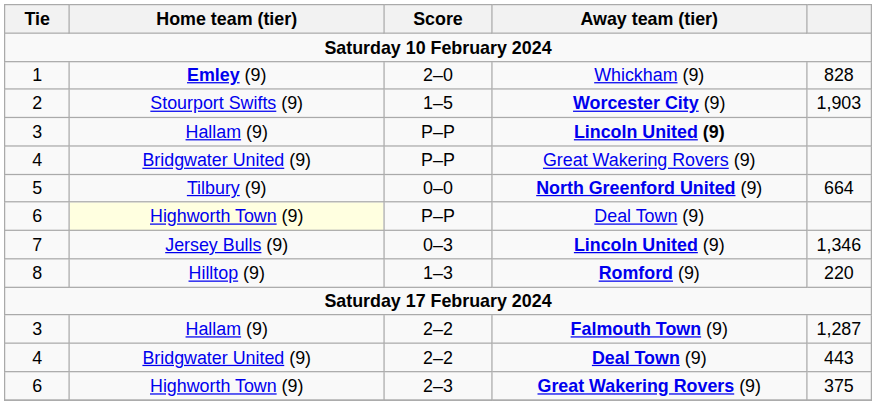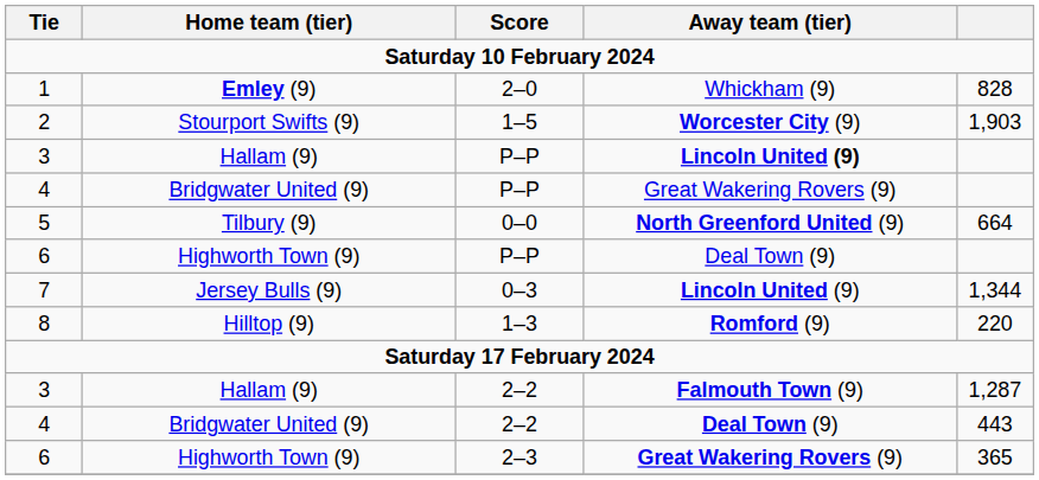 <table class="wikitable" style="width:700px;text-align:center;font-size:90%">
 <tr>
 <th scope="col" style="width: 7.50%">Tie</th>
 <th scope="col" style="width:36.25%">Home team (tier)</th>
 <th scope="col" style="width:12.50%">Score</th>
 <th scope="col" style="width:36.25%">Away team (tier)</th>
 <th scope="col" style="width: 7.50%"></th>
 </tr>
 <tr>
 <td colspan="5"><strong>Saturday 10 February 2024</strong></td>
 </tr>
 <tr>
 <td>1</td>
 <td><strong><a href='#'>Emley</a></strong> (9)</td>
 <td>2–0</td>
 <td><a href='#'>Whickham</a> (9)</td>
 <td>828</td>
 </tr>
 <tr>
 <td>2</td>
 <td><a href='#'>Stourport Swifts</a> (9)</td>
 <td>1–5</td>
 <td><strong><a href='#'>Worcester City</a></strong> (9)</td>
 <td>1,903</td>
 </tr>
 <tr>
 <td>3</td>
 <td><a href='#'>Hallam</a> (9)</td>
 <td>P–P</td>
 <td><strong><a href='#'>Lincoln United</a> (9)</strong></td>
 <td></td>
 </tr>
 <tr>
 <td>4</td>
 <td><a href='#'>Bridgwater United</a> (9)</td>
 <td>P–P</td>
 <td><a href='#'>Great Wakering Rovers</a> (9)</td>
 <td></td>
 </tr>
 <tr>
 <td>5</td>
 <td><a href='#'> Tilbury</a> (9)</td>
 <td>0–0 </td>
 <td><strong><a href='#'>North Greenford United</a></strong> (9)</td>
 <td>664</td>
 </tr>
 <tr>
 <td>6</td>
-<td style="background: lightyellow;"><a href='#'>Highworth Town</a> (9)</td>
+<td><a href='#'>Highworth Town</a> (9)</td>
 <td>P–P</td>
 <td><a href='#'>Deal Town</a> (9)</td>
 <td></td>
 </tr>
 <tr>
 <td>7</td>
 <td><a href='#'>Jersey Bulls</a> (9)</td>
 <td>0–3</td>
 <td><strong><a href='#'>Lincoln United</a></strong> (9)</td>
-<td>1,346</td>
+<td>1,344</td>
 </tr>
 <tr>
 <td>8</td>
 <td><a href='#'>Hilltop</a> (9)</td>
 <td>1–3</td>
 <td><strong><a href='#'>Romford</a></strong> (9)</td>
 <td>220</td>
 </tr>
 <tr>
 <td colspan="5"><strong>Saturday 17 February 2024</strong></td>
 </tr>
 <tr>
 <td>3</td>
 <td><a href='#'>Hallam</a> (9)</td>
 <td>2–2 </td>
 <td><strong><a href='#'>Falmouth Town</a></strong> (9)</td>
 <td>1,287</td>
 </tr>
 <tr>
 <td>4</td>
 <td><a href='#'>Bridgwater United</a> (9)</td>
 <td>2–2 </td>
 <td><strong><a href='#'>Deal Town</a></strong> (9)</td>
 <td>443</td>
 </tr>
 <tr>
 <td>6</td>
 <td><a href='#'>Highworth Town</a> (9)</td>
 <td>2–3</td>
 <td><strong><a href='#'>Great Wakering Rovers</a></strong> (9)</td>
-<td>375</td>
+<td>365</td>
 </tr>
 <tr>
 </tr>
 </table>
